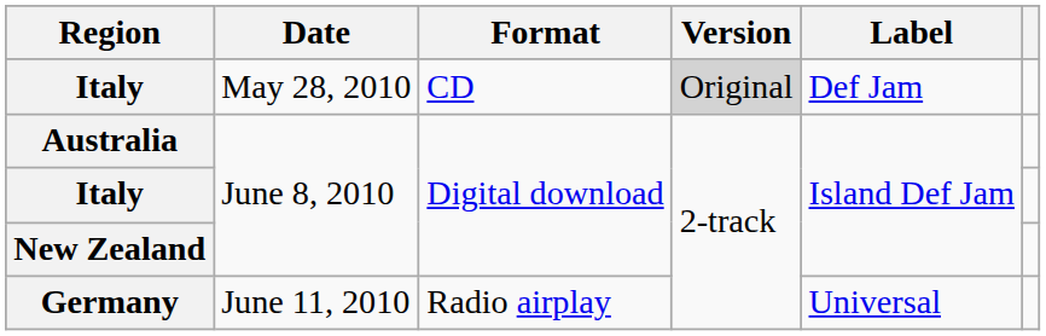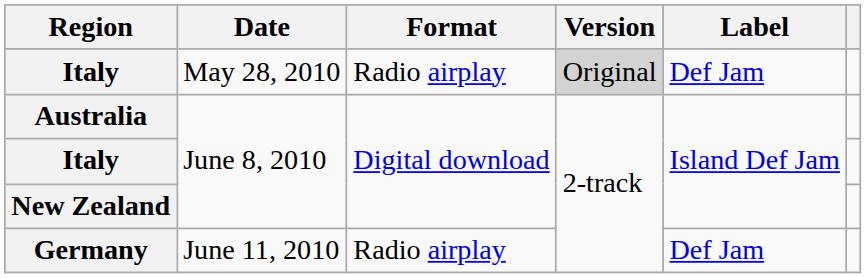 <table class="wikitable plainrowheaders">
 <tr>
 <th scope="col">Region</th>
 <th scope="col">Date</th>
 <th scope="col">Format</th>
 <th scope="col">Version</th>
 <th scope="col">Label</th>
 <th scope="col"></th>
 </tr>
 <tr>
 <th scope="row">Italy</th>
 <td>May 28, 2010</td>
-<td><a href='#'>CD</a></td>
+<td>Radio <a href='#'>airplay</a></td>
 <td style="background: lightgrey;">Original</td>
 <td><a href='#'>Def Jam</a></td>
 <td align="center"></td>
 </tr>
 <tr>
 <th scope="row">Australia</th>
 <td rowspan="3">June 8, 2010</td>
 <td rowspan="3"><a href='#'>Digital download</a></td>
 <td rowspan="4">2-track</td>
 <td rowspan="3"><a href='#'>Island Def Jam</a></td>
 <td align="center"></td>
 </tr>
 <tr>
 <th scope="row">Italy</th>
 <td align="center"></td>
 </tr>
 <tr>
 <th scope="row">New Zealand</th>
 <td align="center"></td>
 </tr>
 <tr>
 <th scope="row">Germany</th>
 <td>June 11, 2010</td>
 <td>Radio <a href='#'>airplay</a></td>
-<td><a href='#'>Universal</a></td>
+<td><a href='#'>Def Jam</a></td>
 <td align="center"></td>
 </tr>
 </table>
